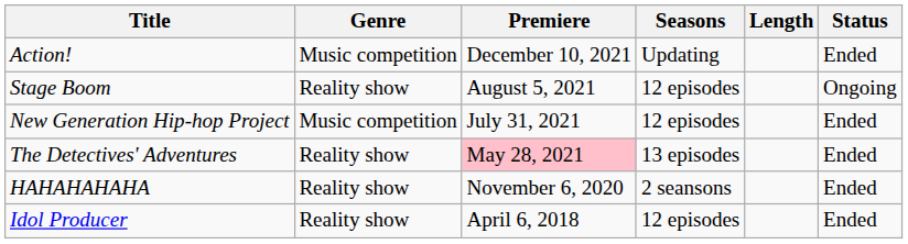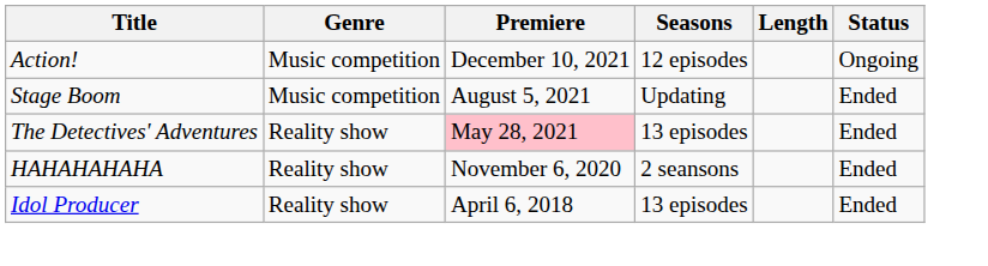 <table class="wikitable sortable">
 <tr>
 <th>Title</th>
 <th>Genre</th>
 <th>Premiere</th>
 <th>Seasons</th>
 <th>Length</th>
 <th>Status</th>
 </tr>
 <tr>
 <td><em>Action!</em></td>
 <td>Music competition</td>
 <td>December 10, 2021</td>
-<td>Updating</td>
-<td></td>
-<td>Ended</td>
-</tr>
-<tr>
-<td><em>Stage Boom</em></td>
-<td>Reality show</td>
-<td>August 5, 2021</td>
 <td>12 episodes</td>
 <td></td>
 <td>Ongoing</td>
 </tr>
 <tr>
-<td><em>New Generation Hip-hop Project</em></td>
+<td><em>Stage Boom</em></td>
 <td>Music competition</td>
-<td>July 31, 2021</td>
-<td>12 episodes</td>
+<td>August 5, 2021</td>
+<td>Updating</td>
 <td></td>
 <td>Ended</td>
 </tr>
 <tr>
 <td><em>The Detectives' Adventures</em></td>
 <td>Reality show</td>
 <td style="background: pink;">May 28, 2021</td>
 <td>13 episodes</td>
 <td></td>
 <td>Ended</td>
 </tr>
 <tr>
 <td><em>HAHAHAHAHA</em></td>
 <td>Reality show</td>
 <td>November 6, 2020</td>
 <td>2 seansons</td>
 <td></td>
 <td>Ended</td>
 </tr>
 <tr>
 <td><em><a href='#'>Idol Producer</a></em></td>
 <td>Reality show</td>
 <td>April 6, 2018</td>
-<td>12 episodes</td>
+<td>13 episodes</td>
 <td></td>
 <td>Ended</td>
 </tr>
 </table>
